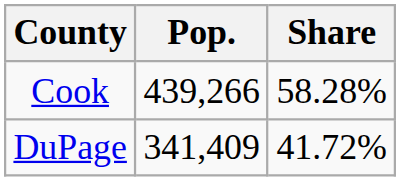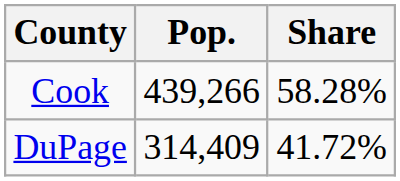 <table class="wikitable sortable" style="text-align:center;">
 <tr>
 <th>County</th>
 <th>Pop.</th>
 <th>Share</th>
 </tr>
 <tr>
 <td><a href='#'>Cook</a></td>
 <td>439,266</td>
 <td>58.28%</td>
 </tr>
 <tr>
 <td><a href='#'>DuPage</a></td>
-<td>341,409</td>
+<td>314,409</td>
 <td>41.72%</td>
 </tr>
 </table>
